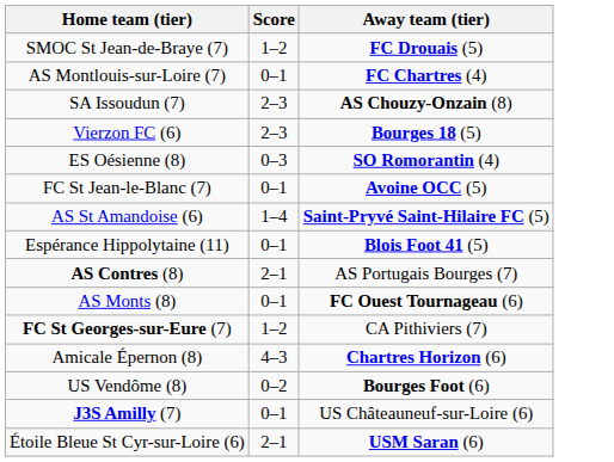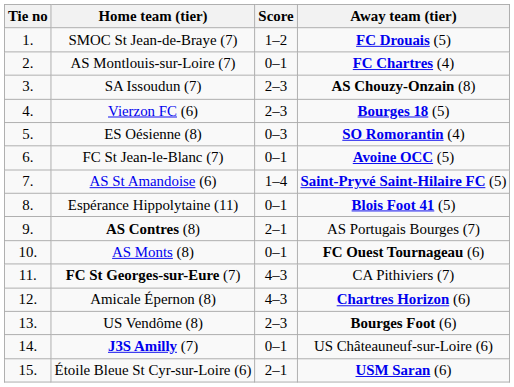 <table class="wikitable" style="text-align: center">
 <tr>
+<th>Tie no</th>
 <th>Home team (tier)</th>
 <th>Score</th>
 <th>Away team (tier)</th>
 </tr>
 <tr>
+<td>1.</td>
 <td>SMOC St Jean-de-Braye (7)</td>
 <td>1–2</td>
 <td><strong><a href='#'>FC Drouais</a></strong> (5)</td>
 </tr>
 <tr>
+<td>2.</td>
 <td>AS Montlouis-sur-Loire (7)</td>
 <td>0–1</td>
 <td><strong><a href='#'>FC Chartres</a></strong> (4)</td>
 </tr>
 <tr>
+<td>3.</td>
 <td>SA Issoudun (7)</td>
 <td>2–3 </td>
 <td><strong>AS Chouzy-Onzain</strong> (8)</td>
 </tr>
 <tr>
+<td>4.</td>
 <td><a href='#'>Vierzon FC</a> (6)</td>
 <td>2–3 </td>
 <td><strong><a href='#'>Bourges 18</a></strong> (5)</td>
 </tr>
 <tr>
+<td>5.</td>
 <td>ES Oésienne (8)</td>
 <td>0–3</td>
 <td><strong><a href='#'>SO Romorantin</a></strong> (4)</td>
 </tr>
 <tr>
+<td>6.</td>
 <td>FC St Jean-le-Blanc (7)</td>
 <td>0–1</td>
 <td><strong><a href='#'>Avoine OCC</a></strong> (5)</td>
 </tr>
 <tr>
+<td>7.</td>
 <td><a href='#'>AS St Amandoise</a> (6)</td>
 <td>1–4</td>
 <td><strong><a href='#'>Saint-Pryvé Saint-Hilaire FC</a></strong> (5)</td>
 </tr>
 <tr>
+<td>8.</td>
 <td>Espérance Hippolytaine (11)</td>
 <td>0–1 </td>
 <td><strong><a href='#'>Blois Foot 41</a></strong> (5)</td>
 </tr>
 <tr>
+<td>9.</td>
 <td><strong>AS Contres</strong> (8)</td>
 <td>2–1</td>
 <td>AS Portugais Bourges (7)</td>
 </tr>
 <tr>
+<td>10.</td>
 <td><a href='#'>AS Monts</a> (8)</td>
 <td>0–1</td>
 <td><strong>FC Ouest Tournageau</strong> (6)</td>
 </tr>
 <tr>
+<td>11.</td>
 <td><strong>FC St Georges-sur-Eure</strong> (7)</td>
-<td>1–2</td>
+<td>4–3 </td>
 <td>CA Pithiviers (7)</td>
 </tr>
 <tr>
+<td>12.</td>
 <td>Amicale Épernon (8)</td>
 <td>4–3 </td>
 <td><strong><a href='#'>Chartres Horizon</a></strong> (6)</td>
 </tr>
 <tr>
+<td>13.</td>
 <td>US Vendôme (8)</td>
-<td>0–2</td>
+<td>2–3 </td>
 <td><strong>Bourges Foot</strong> (6)</td>
 </tr>
 <tr>
+<td>14.</td>
 <td><strong><a href='#'>J3S Amilly</a></strong> (7)</td>
 <td>0–1</td>
 <td>US Châteauneuf-sur-Loire (6)</td>
 </tr>
 <tr>
+<td>15.</td>
 <td>Étoile Bleue St Cyr-sur-Loire (6)</td>
 <td>2–1</td>
 <td><strong><a href='#'>USM Saran</a></strong> (6)</td>
 </tr>
 </table>
